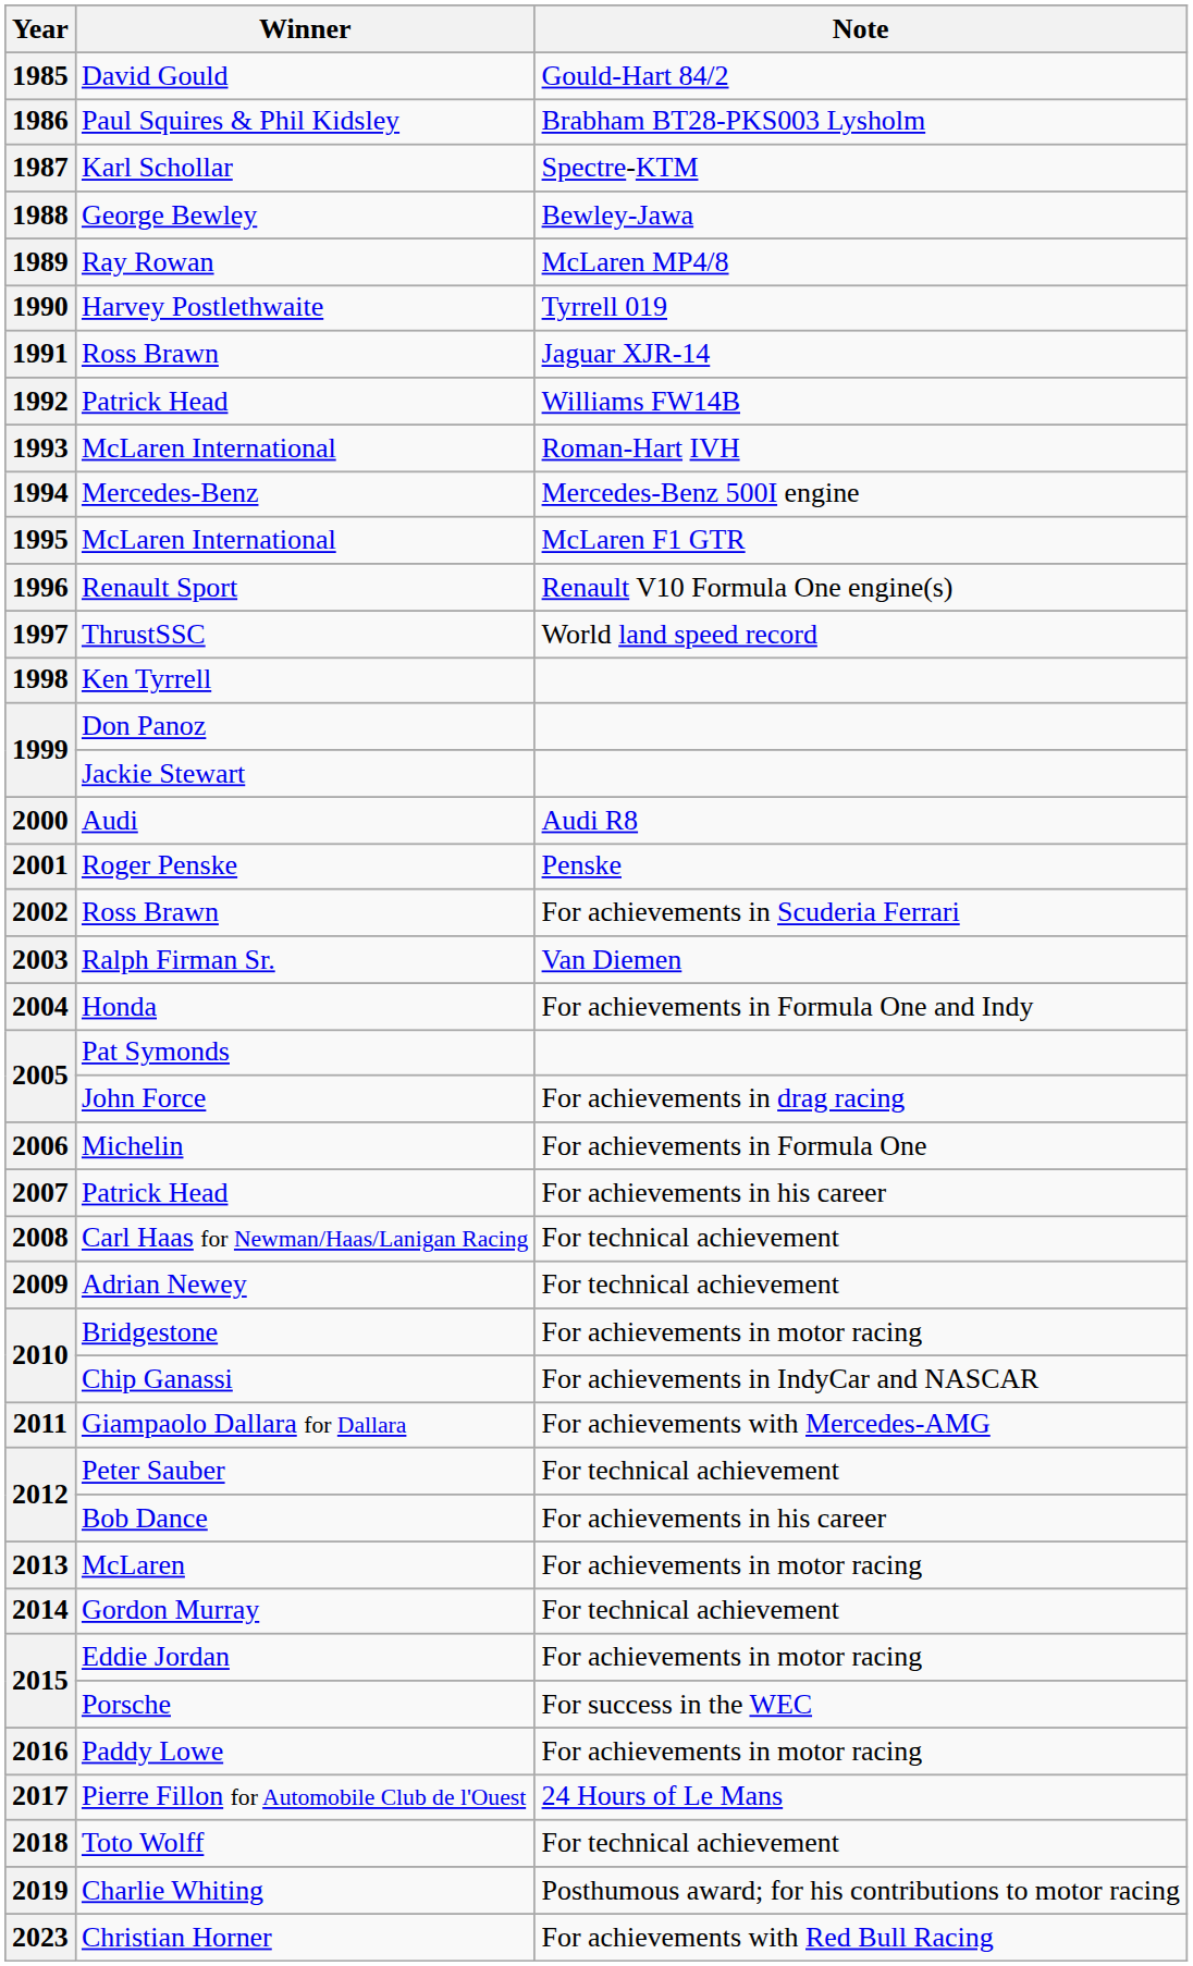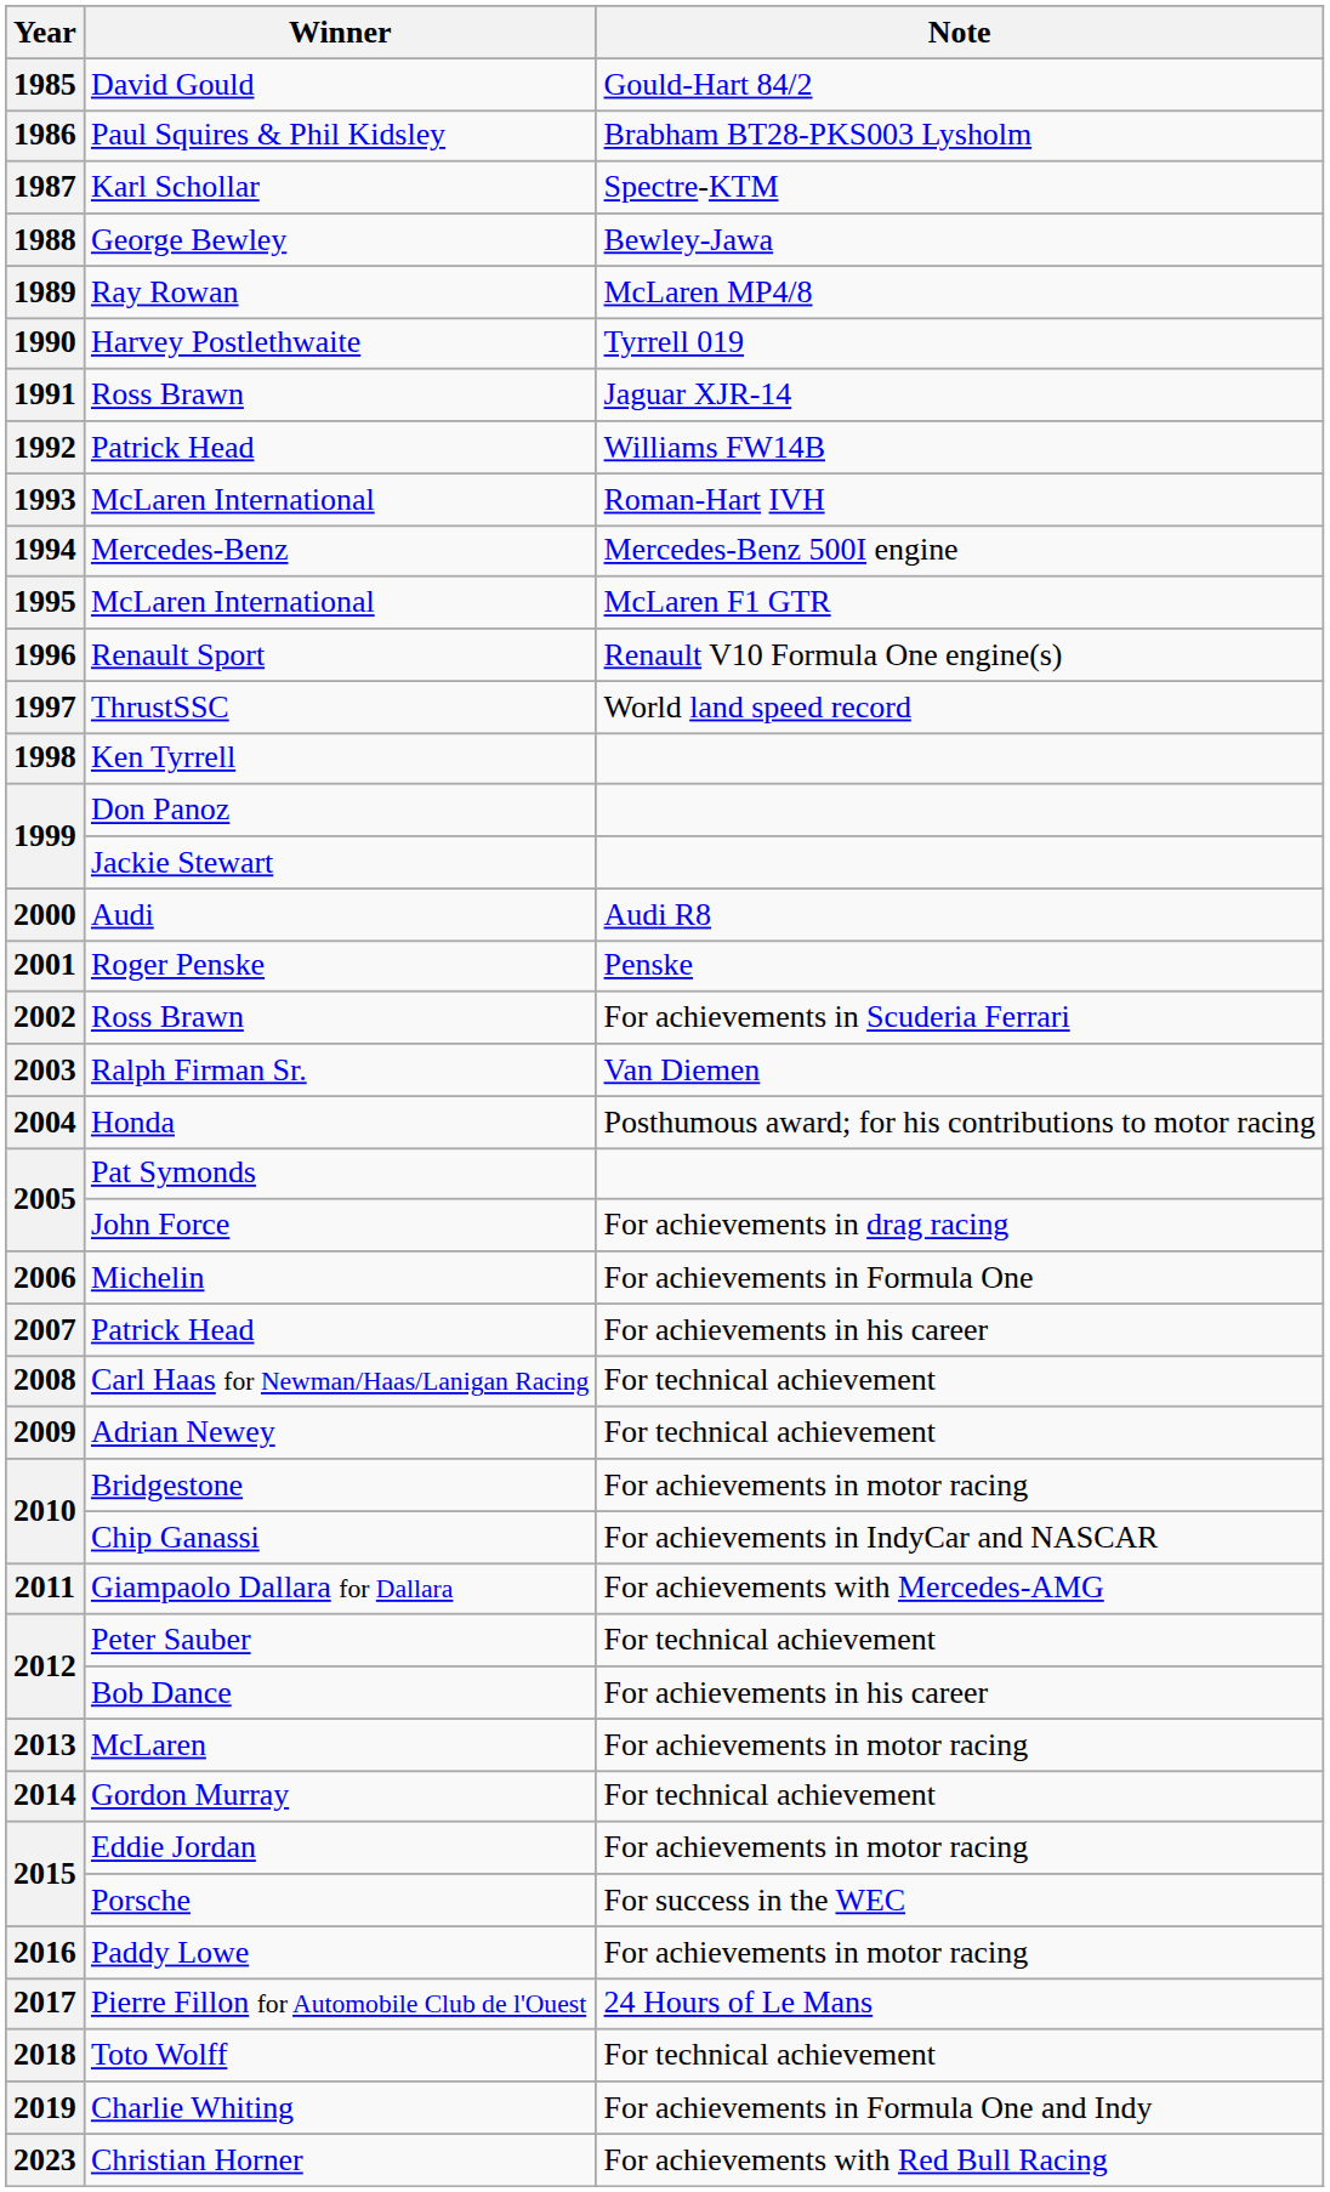 <table class="wikitable" style="font-size: 90%;">
 <tr>
 <th>Year</th>
 <th>Winner</th>
 <th>Note</th>
 </tr>
 <tr>
 <th>1985</th>
 <td><a href='#'>David Gould</a></td>
 <td><a href='#'>Gould-Hart 84/2</a></td>
 </tr>
 <tr>
 <th>1986</th>
 <td><a href='#'>Paul Squires & Phil Kidsley</a></td>
 <td><a href='#'>Brabham BT28-PKS003 Lysholm</a></td>
 </tr>
 <tr>
 <th>1987</th>
 <td><a href='#'>Karl Schollar</a></td>
 <td><a href='#'>Spectre</a>-<a href='#'>KTM</a></td>
 </tr>
 <tr>
 <th>1988</th>
 <td><a href='#'>George Bewley</a></td>
 <td><a href='#'>Bewley-Jawa</a></td>
 </tr>
 <tr>
 <th>1989</th>
 <td><a href='#'>Ray Rowan</a></td>
 <td><a href='#'>McLaren MP4/8</a></td>
 </tr>
 <tr>
 <th>1990</th>
 <td><a href='#'>Harvey Postlethwaite</a></td>
 <td><a href='#'>Tyrrell 019</a></td>
 </tr>
 <tr>
 <th>1991</th>
 <td><a href='#'>Ross Brawn</a></td>
 <td><a href='#'>Jaguar XJR-14</a></td>
 </tr>
 <tr>
 <th>1992</th>
 <td><a href='#'>Patrick Head</a></td>
 <td><a href='#'>Williams FW14B</a></td>
 </tr>
 <tr>
 <th>1993</th>
 <td><a href='#'>McLaren International</a></td>
 <td><a href='#'>Roman-Hart</a> <a href='#'>IVH</a></td>
 </tr>
 <tr>
 <th>1994</th>
 <td><a href='#'>Mercedes-Benz</a></td>
 <td><a href='#'>Mercedes-Benz 500I</a> engine</td>
 </tr>
 <tr>
 <th>1995</th>
 <td><a href='#'>McLaren International</a></td>
 <td><a href='#'>McLaren F1 GTR</a></td>
 </tr>
 <tr>
 <th>1996</th>
 <td><a href='#'>Renault Sport</a></td>
 <td><a href='#'>Renault</a> V10 Formula One engine(s)</td>
 </tr>
 <tr>
 <th>1997</th>
 <td><a href='#'>ThrustSSC</a></td>
 <td>World <a href='#'>land speed record</a></td>
 </tr>
 <tr>
 <th>1998</th>
 <td><a href='#'>Ken Tyrrell</a></td>
 <td></td>
 </tr>
 <tr>
 <th rowspan="2">1999</th>
 <td><a href='#'>Don Panoz</a></td>
 <td></td>
 </tr>
 <tr>
 <td><a href='#'>Jackie Stewart</a></td>
 <td></td>
 </tr>
 <tr>
 <th>2000</th>
 <td><a href='#'>Audi</a></td>
 <td><a href='#'>Audi R8</a></td>
 </tr>
 <tr>
 <th>2001</th>
 <td><a href='#'>Roger Penske</a></td>
 <td><a href='#'>Penske</a></td>
 </tr>
 <tr>
 <th>2002</th>
 <td><a href='#'>Ross Brawn</a></td>
 <td>For achievements in <a href='#'>Scuderia Ferrari</a></td>
 </tr>
 <tr>
 <th>2003</th>
 <td><a href='#'>Ralph Firman Sr.</a></td>
 <td><a href='#'>Van Diemen</a></td>
 </tr>
 <tr>
 <th>2004</th>
 <td><a href='#'>Honda</a></td>
-<td>For achievements in Formula One and Indy</td>
+<td>Posthumous award; for his contributions to motor racing</td>
 </tr>
 <tr>
 <th rowspan="2">2005</th>
 <td><a href='#'>Pat Symonds</a></td>
 <td></td>
 </tr>
 <tr>
 <td><a href='#'>John Force</a></td>
 <td>For achievements in <a href='#'>drag racing</a></td>
 </tr>
 <tr>
 <th>2006</th>
 <td><a href='#'>Michelin</a></td>
 <td>For achievements in Formula One</td>
 </tr>
 <tr>
 <th>2007</th>
 <td><a href='#'>Patrick Head</a></td>
 <td>For achievements in his career</td>
 </tr>
 <tr>
 <th>2008</th>
 <td><a href='#'>Carl Haas</a> <small> for <a href='#'>Newman/Haas/Lanigan Racing</a></small></td>
 <td>For technical achievement</td>
 </tr>
 <tr>
 <th>2009</th>
 <td><a href='#'>Adrian Newey</a></td>
 <td>For technical achievement</td>
 </tr>
 <tr>
 <th rowspan="2">2010</th>
 <td><a href='#'>Bridgestone</a></td>
 <td>For achievements in motor racing</td>
 </tr>
 <tr>
 <td><a href='#'>Chip Ganassi</a></td>
 <td>For achievements in IndyCar and NASCAR</td>
 </tr>
 <tr>
 <th>2011</th>
 <td><a href='#'>Giampaolo Dallara</a> <small> for <a href='#'>Dallara</a></small></td>
 <td>For achievements with <a href='#'>Mercedes-AMG</a></td>
 </tr>
 <tr>
 <th rowspan="2">2012</th>
 <td><a href='#'>Peter Sauber</a></td>
 <td>For technical achievement</td>
 </tr>
 <tr>
 <td><a href='#'>Bob Dance</a></td>
 <td>For achievements in his career</td>
 </tr>
 <tr>
 <th>2013</th>
 <td><a href='#'>McLaren</a></td>
 <td>For achievements in motor racing</td>
 </tr>
 <tr>
 <th>2014</th>
 <td><a href='#'>Gordon Murray</a></td>
 <td>For technical achievement</td>
 </tr>
 <tr>
 <th rowspan=2>2015</th>
 <td><a href='#'>Eddie Jordan</a></td>
 <td>For achievements in motor racing</td>
 </tr>
 <tr>
 <td><a href='#'>Porsche</a></td>
 <td>For success in the <a href='#'>WEC</a></td>
 </tr>
 <tr>
 <th>2016</th>
 <td><a href='#'>Paddy Lowe</a></td>
 <td>For achievements in motor racing</td>
 </tr>
 <tr>
 <th>2017</th>
 <td><a href='#'>Pierre Fillon</a> <small>for <a href='#'>Automobile Club de l'Ouest</a></small></td>
 <td><a href='#'>24 Hours of Le Mans</a></td>
 </tr>
 <tr>
 <th>2018</th>
 <td><a href='#'>Toto Wolff</a></td>
 <td>For technical achievement</td>
 </tr>
 <tr>
 <th>2019</th>
 <td><a href='#'>Charlie Whiting</a></td>
-<td>Posthumous award; for his contributions to motor racing</td>
+<td>For achievements in Formula One and Indy</td>
 </tr>
 <tr>
 <th>2023</th>
 <td><a href='#'>Christian Horner</a></td>
 <td>For achievements with <a href='#'>Red Bull Racing</a></td>
 </tr>
 </table>
